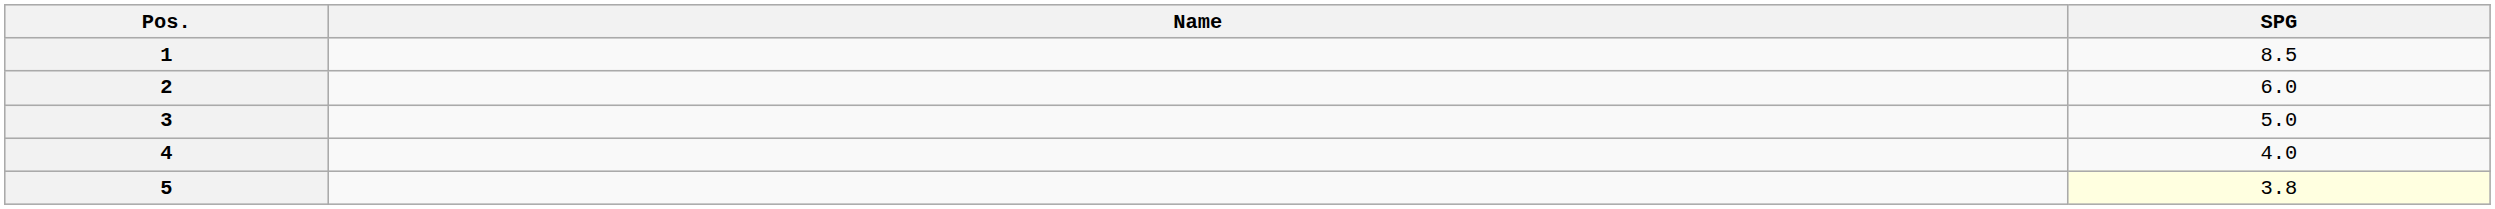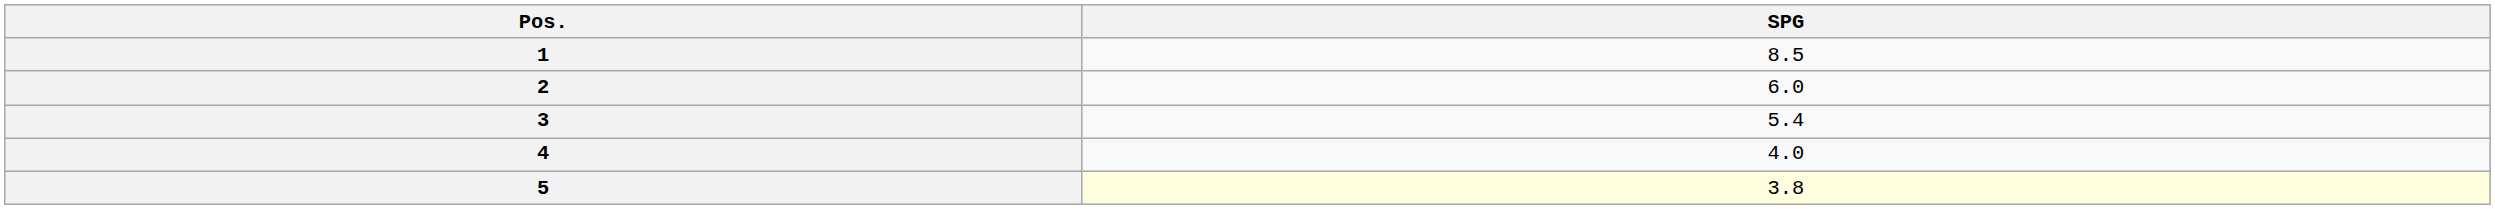 <table class=wikitable width=100% style="text-align:center;">
 <tr>
 <th width="13%">Pos.</th>
-<th width="70%">Name</th>
 <th width="17%">SPG</th>
 </tr>
 <tr>
 <th>1</th>
-<td align=left></td>
 <td>8.5</td>
 </tr>
 <tr>
 <th>2</th>
-<td align=left></td>
 <td>6.0</td>
 </tr>
 <tr>
 <th>3</th>
-<td align=left></td>
-<td>5.0</td>
+<td>5.4</td>
 </tr>
 <tr>
 <th>4</th>
-<td align=left></td>
 <td>4.0</td>
 </tr>
 <tr>
 <th>5</th>
-<td align=left></td>
 <td style="background: lightyellow;">3.8</td>
 </tr>
 </table>
